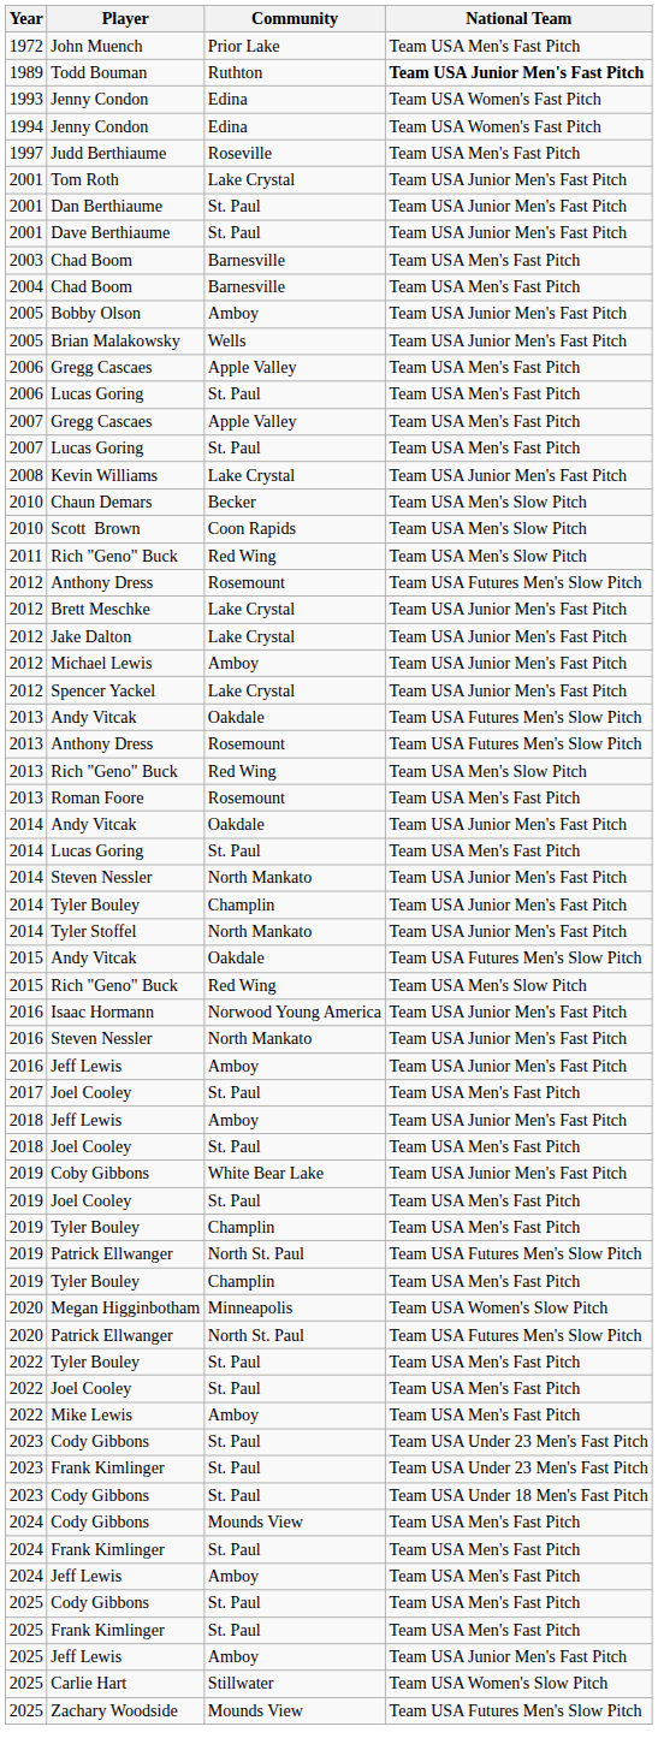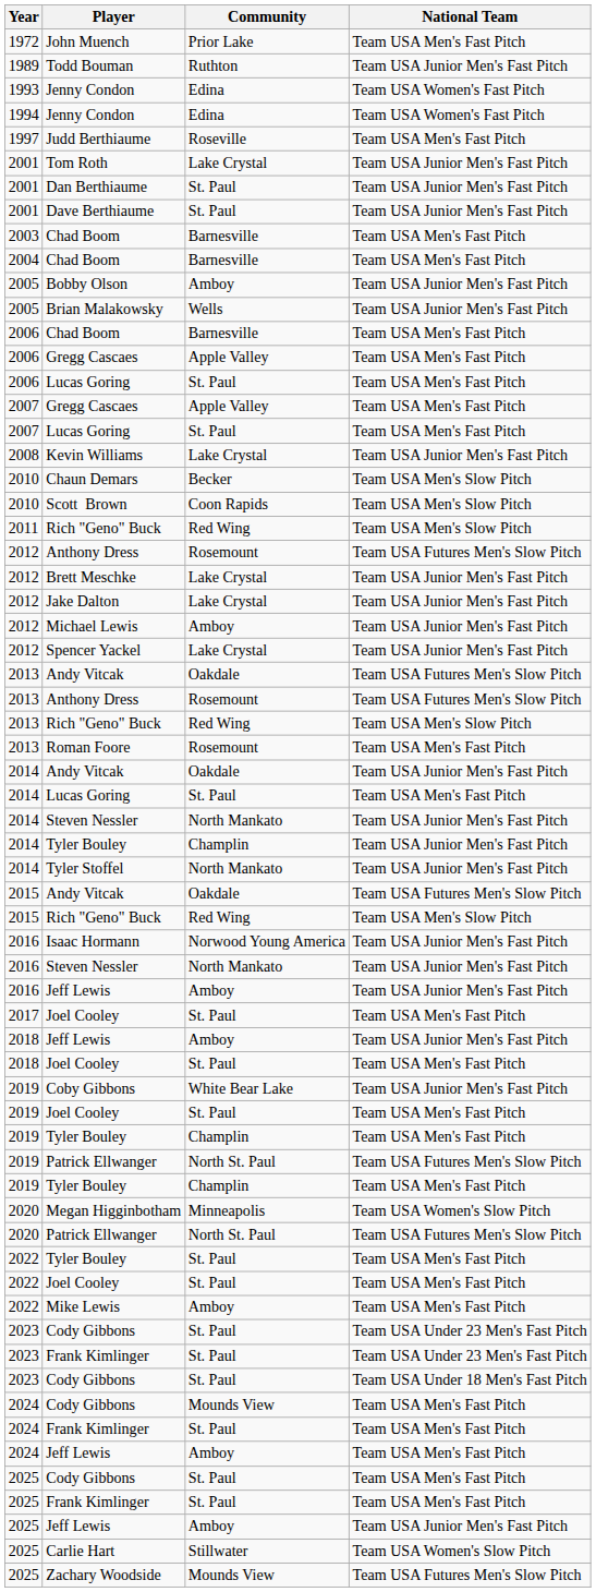 <table class="wikitable">
 <tr>
 <th>Year</th>
 <th>Player</th>
 <th>Community</th>
 <th>National Team</th>
 </tr>
 <tr>
 <td>1972</td>
 <td>John Muench</td>
 <td>Prior Lake</td>
 <td>Team USA Men's Fast Pitch</td>
 </tr>
 <tr>
 <td>1989</td>
 <td>Todd Bouman</td>
 <td>Ruthton</td>
-<td><strong>Team USA Junior Men's Fast Pitch</strong></td>
+<td>Team USA Junior Men's Fast Pitch</td>
 </tr>
 <tr>
 <td>1993</td>
 <td>Jenny Condon</td>
 <td>Edina</td>
 <td>Team USA Women's Fast Pitch</td>
 </tr>
 <tr>
 <td>1994</td>
 <td>Jenny Condon</td>
 <td>Edina</td>
 <td>Team USA Women's Fast Pitch</td>
 </tr>
 <tr>
 <td>1997</td>
 <td>Judd Berthiaume</td>
 <td>Roseville</td>
 <td>Team USA Men's Fast Pitch</td>
 </tr>
 <tr>
 <td>2001</td>
 <td>Tom Roth</td>
 <td>Lake Crystal</td>
 <td>Team USA Junior Men's Fast Pitch</td>
 </tr>
 <tr>
 <td>2001</td>
 <td>Dan Berthiaume</td>
 <td>St. Paul</td>
 <td>Team USA Junior Men's Fast Pitch</td>
 </tr>
 <tr>
 <td>2001</td>
 <td>Dave Berthiaume</td>
 <td>St. Paul</td>
 <td>Team USA Junior Men's Fast Pitch</td>
 </tr>
 <tr>
 <td>2003</td>
 <td>Chad Boom</td>
 <td>Barnesville</td>
 <td>Team USA Men's Fast Pitch</td>
 </tr>
 <tr>
 <td>2004</td>
 <td>Chad Boom</td>
 <td>Barnesville</td>
 <td>Team USA Men's Fast Pitch</td>
 </tr>
 <tr>
 <td>2005</td>
 <td>Bobby Olson</td>
 <td>Amboy</td>
 <td>Team USA Junior Men's Fast Pitch</td>
 </tr>
 <tr>
 <td>2005</td>
 <td>Brian Malakowsky</td>
 <td>Wells</td>
 <td>Team USA Junior Men's Fast Pitch</td>
+</tr>
+<tr>
+<td>2006</td>
+<td>Chad Boom</td>
+<td>Barnesville</td>
+<td>Team USA Men's Fast Pitch</td>
 </tr>
 <tr>
 <td>2006</td>
 <td>Gregg Cascaes</td>
 <td>Apple Valley</td>
 <td>Team USA Men's Fast Pitch</td>
 </tr>
 <tr>
 <td>2006</td>
 <td>Lucas Goring</td>
 <td>St. Paul</td>
 <td>Team USA Men's Fast Pitch</td>
 </tr>
 <tr>
 <td>2007</td>
 <td>Gregg Cascaes</td>
 <td>Apple Valley</td>
 <td>Team USA Men's Fast Pitch</td>
 </tr>
 <tr>
 <td>2007</td>
 <td>Lucas Goring</td>
 <td>St. Paul</td>
 <td>Team USA Men's Fast Pitch</td>
 </tr>
 <tr>
 <td>2008</td>
 <td>Kevin Williams</td>
 <td>Lake Crystal</td>
 <td>Team USA Junior Men's Fast Pitch</td>
 </tr>
 <tr>
 <td>2010</td>
 <td>Chaun Demars</td>
 <td>Becker</td>
 <td>Team USA Men's Slow Pitch</td>
 </tr>
 <tr>
 <td>2010</td>
 <td>Scott  Brown</td>
 <td>Coon Rapids</td>
 <td>Team USA Men's Slow Pitch</td>
 </tr>
 <tr>
 <td>2011</td>
 <td>Rich "Geno" Buck</td>
 <td>Red Wing</td>
 <td>Team USA Men's Slow Pitch</td>
 </tr>
 <tr>
 <td>2012</td>
 <td>Anthony Dress</td>
 <td>Rosemount</td>
 <td>Team USA Futures Men's Slow Pitch</td>
 </tr>
 <tr>
 <td>2012</td>
 <td>Brett Meschke</td>
 <td>Lake Crystal</td>
 <td>Team USA Junior Men's Fast Pitch</td>
 </tr>
 <tr>
 <td>2012</td>
 <td>Jake Dalton</td>
 <td>Lake Crystal</td>
 <td>Team USA Junior Men's Fast Pitch</td>
 </tr>
 <tr>
 <td>2012</td>
 <td>Michael Lewis</td>
 <td>Amboy</td>
 <td>Team USA Junior Men's Fast Pitch</td>
 </tr>
 <tr>
 <td>2012</td>
 <td>Spencer Yackel</td>
 <td>Lake Crystal</td>
 <td>Team USA Junior Men's Fast Pitch</td>
 </tr>
 <tr>
 <td>2013</td>
 <td>Andy Vitcak</td>
 <td>Oakdale</td>
 <td>Team USA Futures Men's Slow Pitch</td>
 </tr>
 <tr>
 <td>2013</td>
 <td>Anthony Dress</td>
 <td>Rosemount</td>
 <td>Team USA Futures Men's Slow Pitch</td>
 </tr>
 <tr>
 <td>2013</td>
 <td>Rich "Geno" Buck</td>
 <td>Red Wing</td>
 <td>Team USA Men's Slow Pitch</td>
 </tr>
 <tr>
 <td>2013</td>
 <td>Roman Foore</td>
 <td>Rosemount</td>
 <td>Team USA Men's Fast Pitch</td>
 </tr>
 <tr>
 <td>2014</td>
 <td>Andy Vitcak</td>
 <td>Oakdale</td>
 <td>Team USA Junior Men's Fast Pitch</td>
 </tr>
 <tr>
 <td>2014</td>
 <td>Lucas Goring</td>
 <td>St. Paul</td>
 <td>Team USA Men's Fast Pitch</td>
 </tr>
 <tr>
 <td>2014</td>
 <td>Steven Nessler</td>
 <td>North Mankato</td>
 <td>Team USA Junior Men's Fast Pitch</td>
 </tr>
 <tr>
 <td>2014</td>
 <td>Tyler Bouley</td>
 <td>Champlin</td>
 <td>Team USA Junior Men's Fast Pitch</td>
 </tr>
 <tr>
 <td>2014</td>
 <td>Tyler Stoffel</td>
 <td>North Mankato</td>
 <td>Team USA Junior Men's Fast Pitch</td>
 </tr>
 <tr>
 <td>2015</td>
 <td>Andy Vitcak</td>
 <td>Oakdale</td>
 <td>Team USA Futures Men's Slow Pitch</td>
 </tr>
 <tr>
 <td>2015</td>
 <td>Rich "Geno" Buck</td>
 <td>Red Wing</td>
 <td>Team USA Men's Slow Pitch</td>
 </tr>
 <tr>
 <td>2016</td>
 <td>Isaac Hormann</td>
 <td>Norwood Young America</td>
 <td>Team USA Junior Men's Fast Pitch</td>
 </tr>
 <tr>
 <td>2016</td>
 <td>Steven Nessler</td>
 <td>North Mankato</td>
 <td>Team USA Junior Men's Fast Pitch</td>
 </tr>
 <tr>
 <td>2016</td>
 <td>Jeff Lewis</td>
 <td>Amboy</td>
 <td>Team USA Junior Men's Fast Pitch</td>
 </tr>
 <tr>
 <td>2017</td>
 <td>Joel Cooley</td>
 <td>St. Paul</td>
 <td>Team USA Men's Fast Pitch</td>
 </tr>
 <tr>
 <td>2018</td>
 <td>Jeff Lewis</td>
 <td>Amboy</td>
 <td>Team USA Junior Men's Fast Pitch</td>
 </tr>
 <tr>
 <td>2018</td>
 <td>Joel Cooley</td>
 <td>St. Paul</td>
 <td>Team USA Men's Fast Pitch</td>
 </tr>
 <tr>
 <td>2019</td>
 <td>Coby Gibbons</td>
 <td>White Bear Lake</td>
 <td>Team USA Junior Men's Fast Pitch</td>
 </tr>
 <tr>
 <td>2019</td>
 <td>Joel Cooley</td>
 <td>St. Paul</td>
 <td>Team USA Men's Fast Pitch</td>
 </tr>
 <tr>
 <td>2019</td>
 <td>Tyler Bouley</td>
 <td>Champlin</td>
 <td>Team USA Men's Fast Pitch</td>
 </tr>
 <tr>
 <td>2019</td>
 <td>Patrick Ellwanger</td>
 <td>North St. Paul</td>
 <td>Team USA Futures Men's Slow Pitch</td>
 </tr>
 <tr>
 <td>2019</td>
 <td>Tyler Bouley</td>
 <td>Champlin</td>
 <td>Team USA Men's Fast Pitch</td>
 </tr>
 <tr>
 <td>2020</td>
 <td>Megan Higginbotham</td>
 <td>Minneapolis</td>
 <td>Team USA Women's Slow Pitch</td>
 </tr>
 <tr>
 <td>2020</td>
 <td>Patrick Ellwanger</td>
 <td>North St. Paul</td>
 <td>Team USA Futures Men's Slow Pitch</td>
 </tr>
 <tr>
 <td>2022</td>
 <td>Tyler Bouley</td>
 <td>St. Paul</td>
 <td>Team USA Men's Fast Pitch</td>
 </tr>
 <tr>
 <td>2022</td>
 <td>Joel Cooley</td>
 <td>St. Paul</td>
 <td>Team USA Men's Fast Pitch</td>
 </tr>
 <tr>
 <td>2022</td>
 <td>Mike Lewis</td>
 <td>Amboy</td>
 <td>Team USA Men's Fast Pitch</td>
 </tr>
 <tr>
 <td>2023</td>
 <td>Cody Gibbons</td>
 <td>St. Paul</td>
 <td>Team USA Under 23 Men's Fast Pitch</td>
 </tr>
 <tr>
 <td>2023</td>
 <td>Frank Kimlinger</td>
 <td>St. Paul</td>
 <td>Team USA Under 23 Men's Fast Pitch</td>
 </tr>
 <tr>
 <td>2023</td>
 <td>Cody Gibbons</td>
 <td>St. Paul</td>
 <td>Team USA Under 18 Men's Fast Pitch</td>
 </tr>
 <tr>
 <td>2024</td>
 <td>Cody Gibbons</td>
 <td>Mounds View</td>
 <td>Team USA Men's Fast Pitch</td>
 </tr>
 <tr>
 <td>2024</td>
 <td>Frank Kimlinger</td>
 <td>St. Paul</td>
 <td>Team USA Men's Fast Pitch</td>
 </tr>
 <tr>
 <td>2024</td>
 <td>Jeff Lewis</td>
 <td>Amboy</td>
 <td>Team USA Men's Fast Pitch</td>
 </tr>
 <tr>
 <td>2025</td>
 <td>Cody Gibbons</td>
 <td>St. Paul</td>
 <td>Team USA Men's Fast Pitch</td>
 </tr>
 <tr>
 <td>2025</td>
 <td>Frank Kimlinger</td>
 <td>St. Paul</td>
 <td>Team USA Men's Fast Pitch</td>
 </tr>
 <tr>
 <td>2025</td>
 <td>Jeff Lewis</td>
 <td>Amboy</td>
 <td>Team USA Junior Men's Fast Pitch</td>
 </tr>
 <tr>
 <td>2025</td>
 <td>Carlie Hart</td>
 <td>Stillwater</td>
 <td>Team USA Women's Slow Pitch</td>
 </tr>
 <tr>
 <td>2025</td>
 <td>Zachary Woodside</td>
 <td>Mounds View</td>
 <td>Team USA Futures Men's Slow Pitch</td>
 </tr>
 </table>
